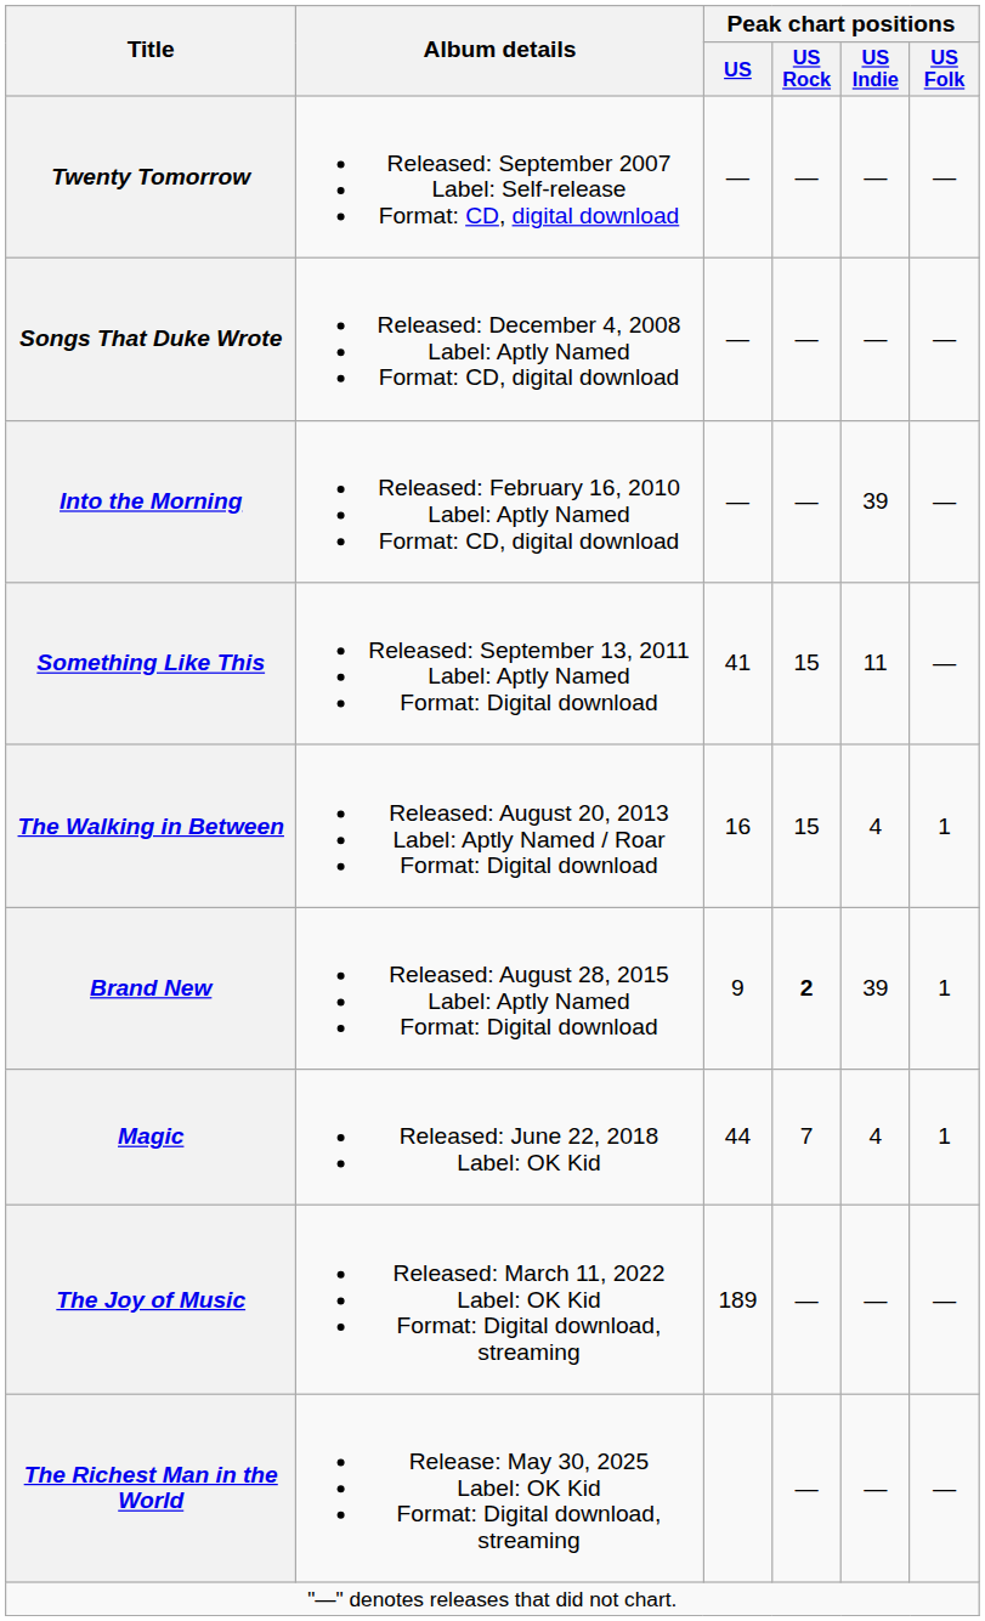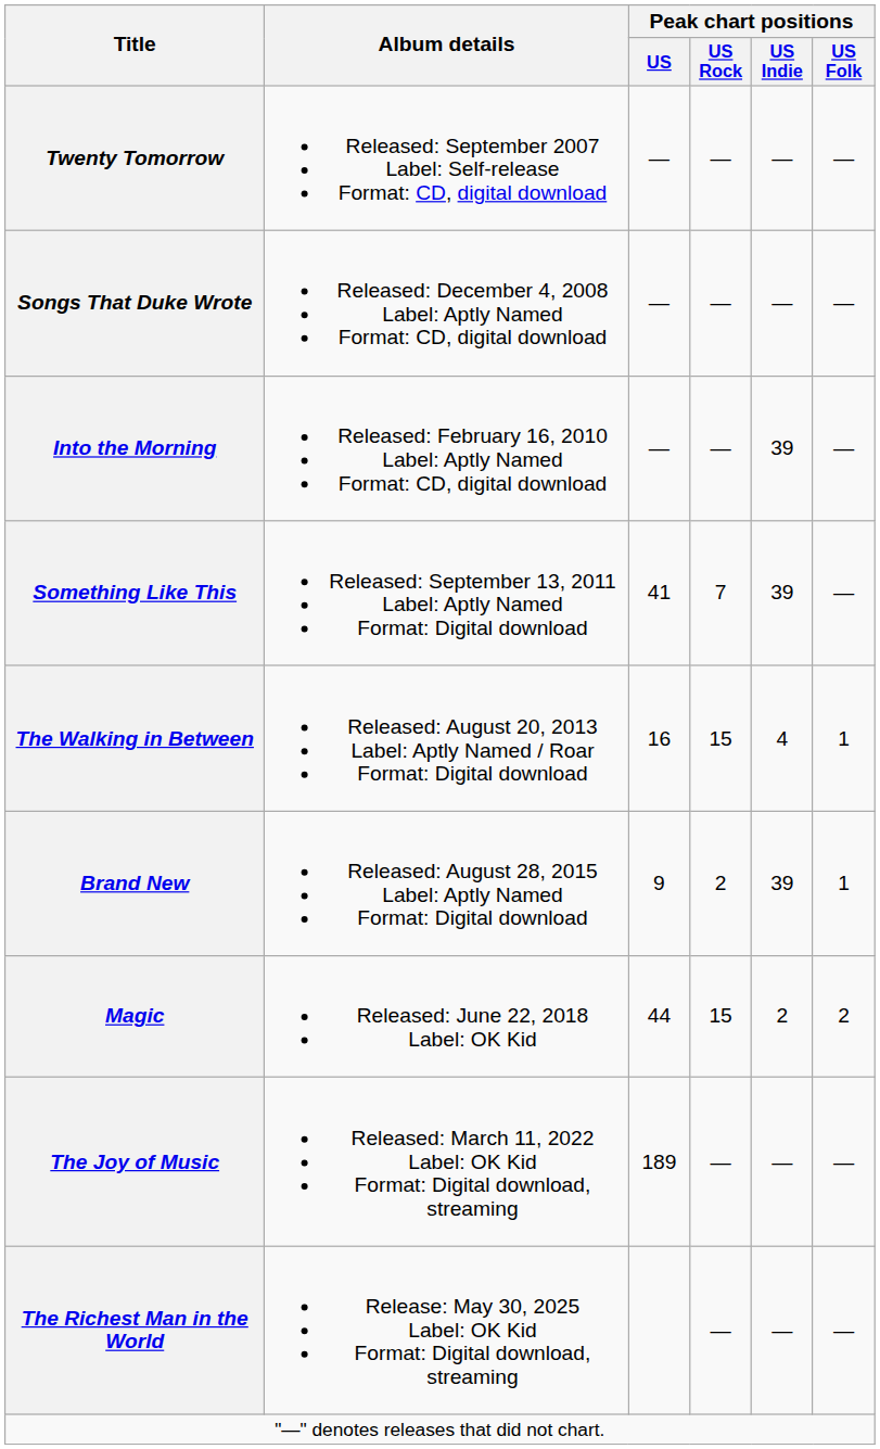 <table class="wikitable plainrowheaders" style="text-align:center;" border="1">
 <tr>
 <th scope="col" rowspan="2" style="width:12em;">Title</th>
 <th scope="col" rowspan="2" style="width:17em;">Album details</th>
 <th scope="col" colspan="4">Peak chart positions</th>
 </tr>
 <tr>
 <th scope="col" style="width:3em;font-size:85%;"><a href='#'>US</a><br></th>
 <th scope="col" style="width:3em;font-size:85%;"><a href='#'>US<br>Rock</a><br></th>
 <th scope="col" style="width:3em;font-size:85%;"><a href='#'>US<br>Indie</a><br></th>
 <th scope="col" style="width:3em;font-size:85%;"><a href='#'>US<br>Folk</a><br></th>
 </tr>
 <tr>
 <th scope="row"><em>Twenty Tomorrow</em></th>
 <td><br><ul><li>Released: September 2007</li><li>Label: Self-release</li><li>Format: <a href='#'>CD</a>, <a href='#'>digital download</a></li></ul></td>
 <td>—</td>
 <td>—</td>
 <td>—</td>
 <td>—</td>
 </tr>
 <tr>
 <th scope="row"><em>Songs That Duke Wrote</em></th>
 <td><br><ul><li>Released: December 4, 2008</li><li>Label: Aptly Named</li><li>Format: CD, digital download</li></ul></td>
 <td>—</td>
 <td>—</td>
 <td>—</td>
 <td>—</td>
 </tr>
 <tr>
 <th scope="row"><em><a href='#'>Into the Morning</a></em></th>
 <td><br><ul><li>Released: February 16, 2010</li><li>Label: Aptly Named</li><li>Format: CD, digital download</li></ul></td>
 <td>—</td>
 <td>—</td>
 <td>39</td>
 <td>—</td>
 </tr>
 <tr>
 <th scope="row"><em><a href='#'>Something Like This</a></em></th>
 <td><br><ul><li>Released: September 13, 2011</li><li>Label: Aptly Named</li><li>Format: Digital download</li></ul></td>
 <td>41</td>
-<td>15</td>
-<td>11</td>
+<td>7</td>
+<td>39</td>
 <td>—</td>
 </tr>
 <tr>
 <th scope="row"><em><a href='#'>The Walking in Between</a></em></th>
 <td><br><ul><li>Released: August 20, 2013</li><li>Label: Aptly Named / Roar</li><li>Format: Digital download</li></ul></td>
 <td>16</td>
 <td>15</td>
 <td>4</td>
 <td>1</td>
 </tr>
 <tr>
 <th scope="row"><em><a href='#'>Brand New</a></em></th>
 <td><br><ul><li>Released: August 28, 2015</li><li>Label: Aptly Named</li><li>Format: Digital download</li></ul></td>
 <td>9</td>
-<td><strong>2</strong></td>
+<td>2</td>
 <td>39</td>
 <td>1</td>
 </tr>
 <tr>
 <th scope="row"><em><a href='#'>Magic</a></em></th>
 <td><br><ul><li>Released: June 22, 2018</li><li>Label: OK Kid</li></ul></td>
 <td>44</td>
-<td>7</td>
-<td>4</td>
-<td>1</td>
+<td>15</td>
+<td>2</td>
+<td>2</td>
 </tr>
 <tr>
 <th scope="row"><em><a href='#'>The Joy of Music</a></em></th>
 <td><br><ul><li>Released: March 11, 2022</li><li>Label: OK Kid</li><li>Format: Digital download, streaming</li></ul></td>
 <td>189</td>
 <td>—</td>
 <td>—</td>
 <td>—</td>
 </tr>
 <tr>
 <th scope="row"><em><a href='#'>The Richest Man in the World</a></em></th>
 <td><br><ul><li>Release: May 30, 2025</li><li>Label: OK Kid</li><li>Format: Digital download, streaming</li></ul></td>
 <td></td>
 <td>—</td>
 <td>—</td>
 <td>—</td>
 </tr>
 <tr>
 <td colspan="13" style="text-align:center; font-size:90%;">"—" denotes releases that did not chart.</td>
 </tr>
 </table>
